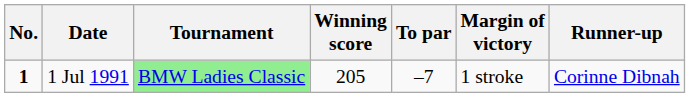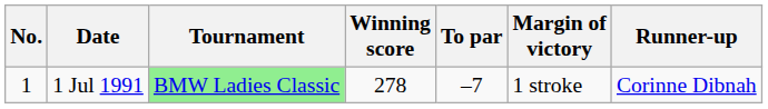 <table class="wikitable" style="font-size:95%;">
 <tr>
 <th>No.</th>
 <th>Date</th>
 <th>Tournament</th>
 <th>Winning<br>score</th>
 <th>To par</th>
 <th>Margin of<br>victory</th>
 <th>Runner-up</th>
 </tr>
 <tr>
-<td align=center><strong>1</strong></td>
+<td align=center>1</td>
 <td align=right>1 Jul <a href='#'>1991</a></td>
 <td style="background: lightgreen;"><a href='#'>BMW Ladies Classic</a></td>
-<td align=center>205</td>
+<td align=center>278</td>
 <td align=center>–7</td>
 <td>1 stroke</td>
 <td> <a href='#'>Corinne Dibnah</a></td>
 </tr>
 </table>
